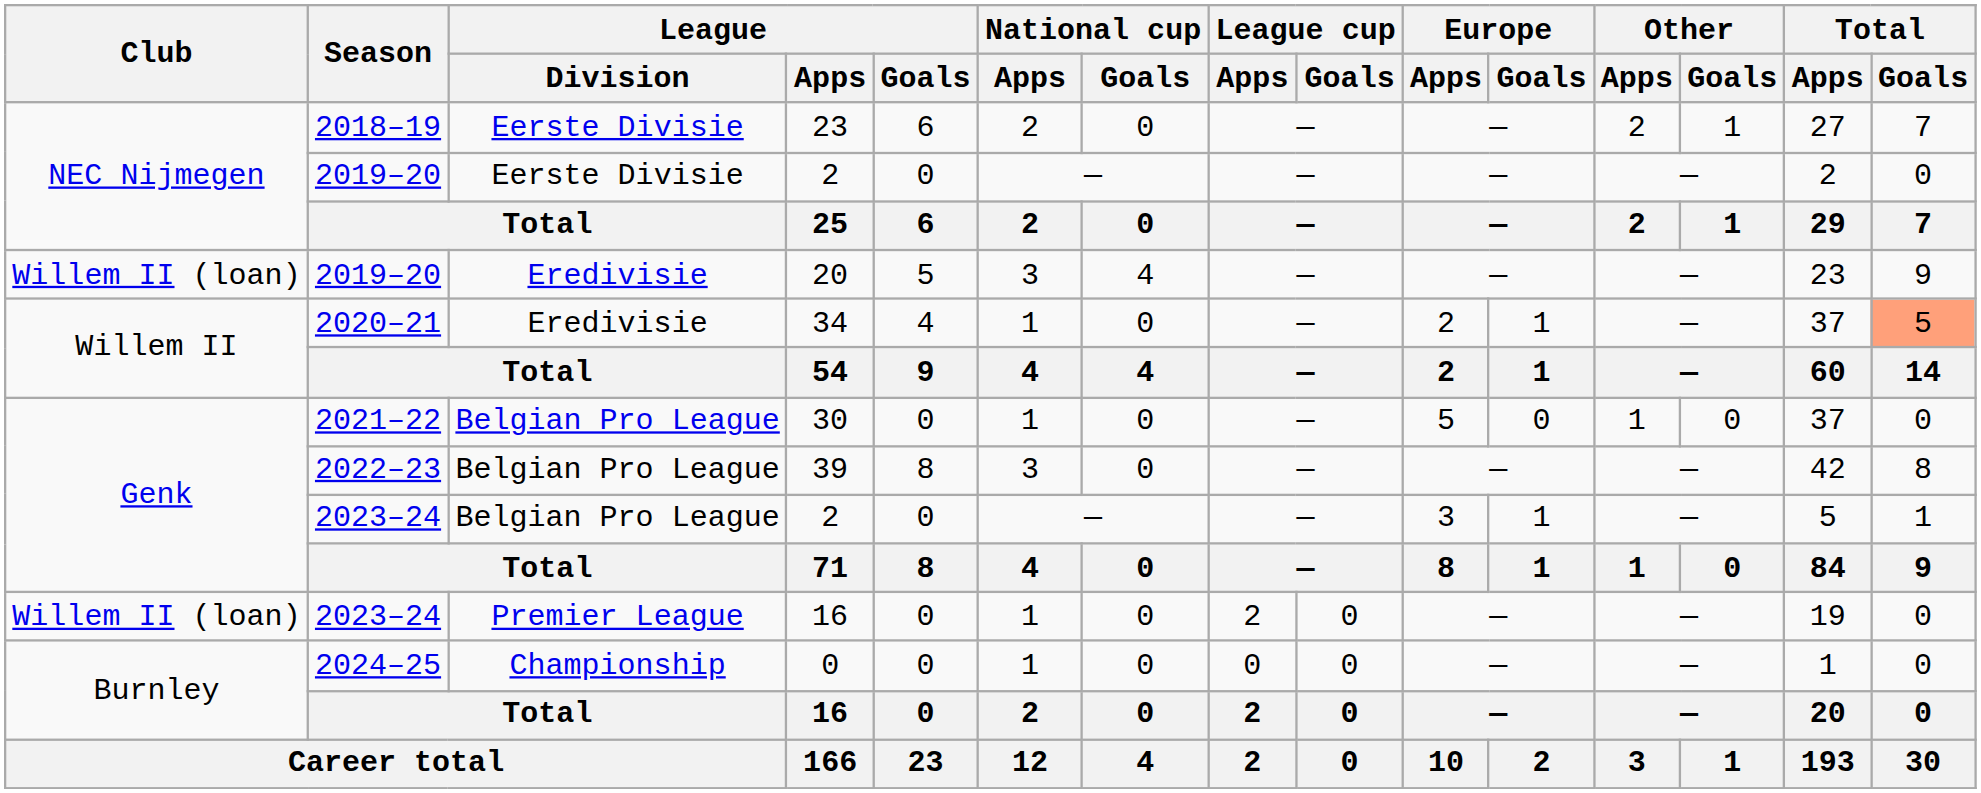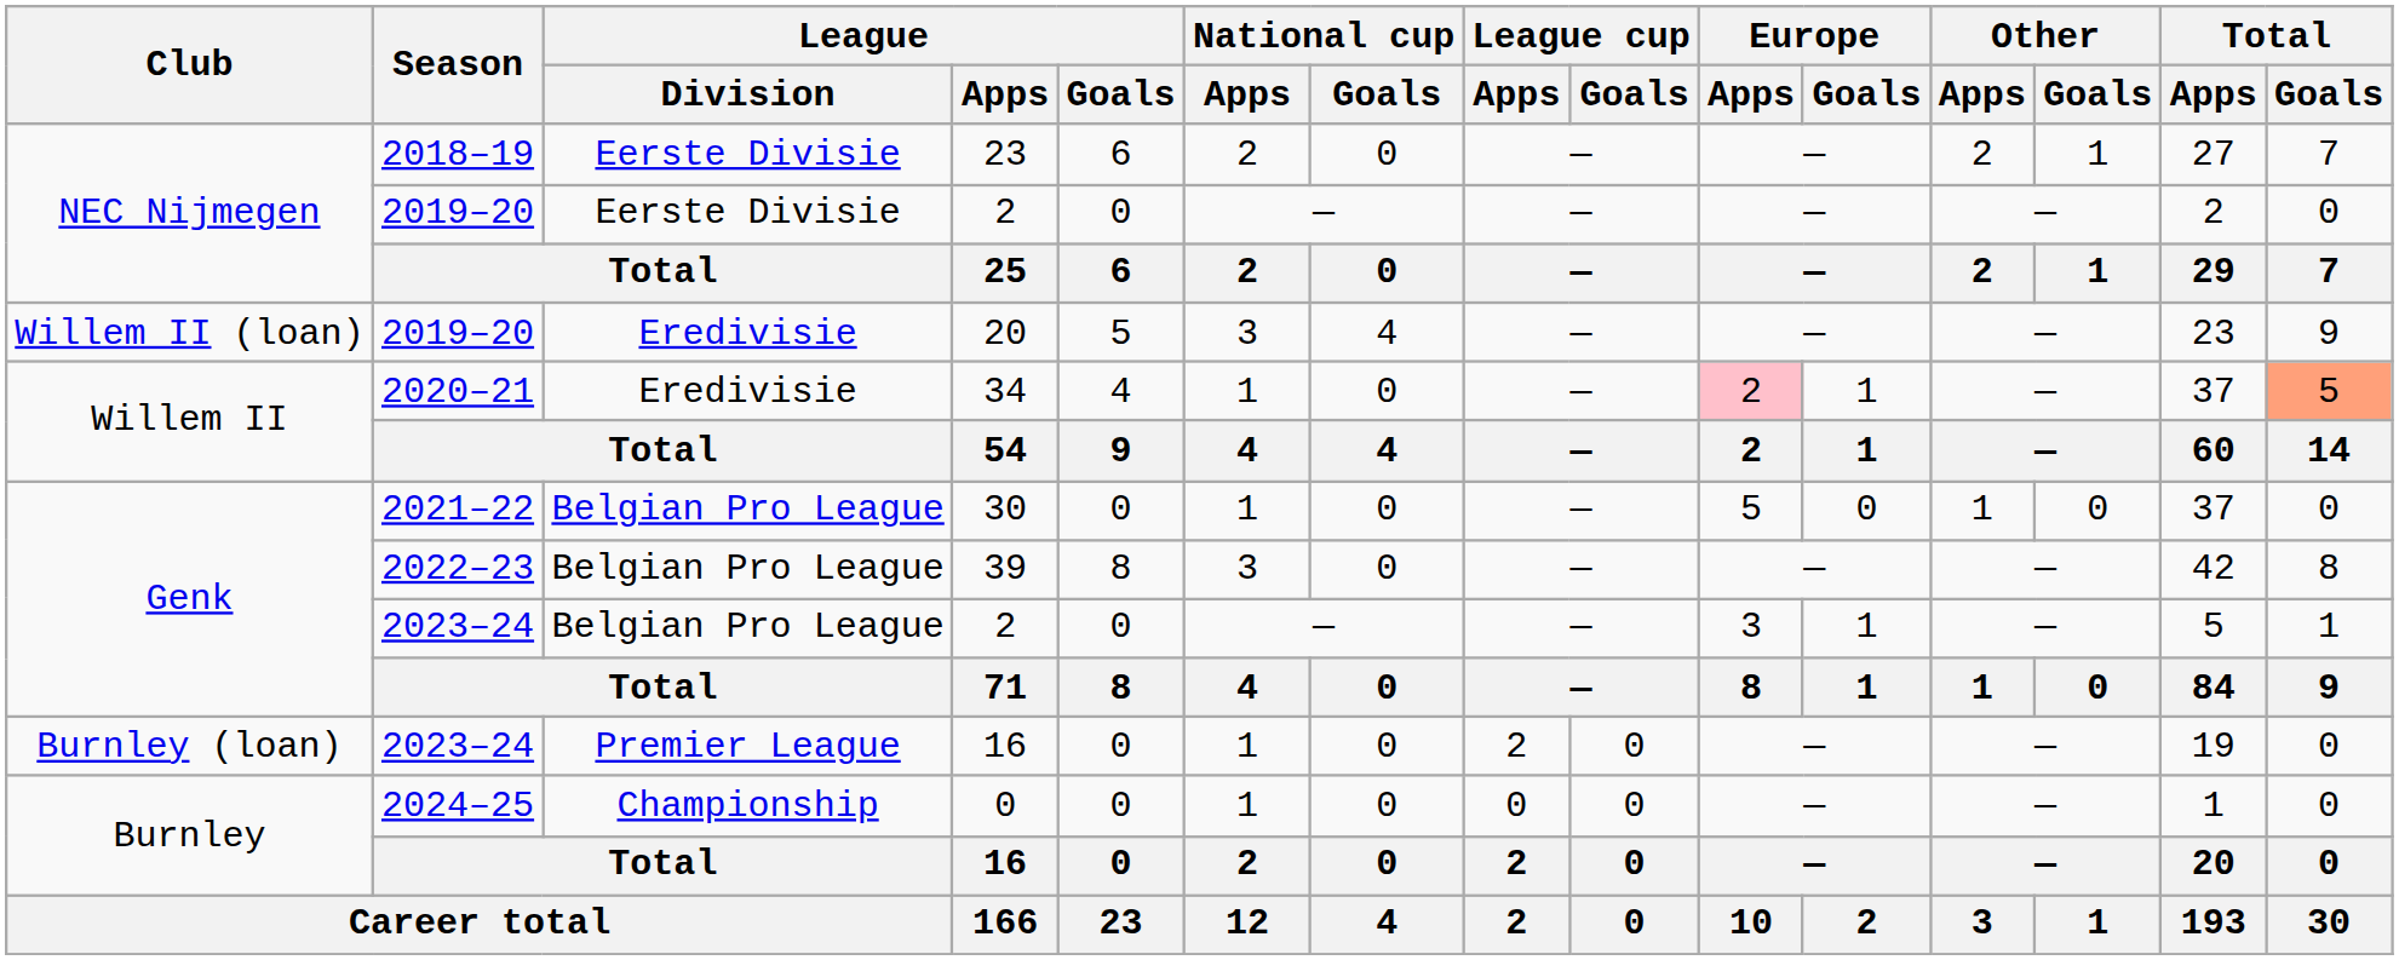 <table class="wikitable" style="text-align:center">
 <tr>
 <th rowspan="2">Club</th>
 <th rowspan="2">Season</th>
 <th colspan="3">League</th>
 <th colspan="2">National cup</th>
 <th colspan="2">League cup</th>
 <th colspan="2">Europe</th>
 <th colspan="2">Other</th>
 <th colspan="2">Total</th>
 </tr>
 <tr>
 <th>Division</th>
 <th>Apps</th>
 <th>Goals</th>
 <th>Apps</th>
 <th>Goals</th>
 <th>Apps</th>
 <th>Goals</th>
 <th>Apps</th>
 <th>Goals</th>
 <th>Apps</th>
 <th>Goals</th>
 <th>Apps</th>
 <th>Goals</th>
 </tr>
 <tr>
 <td rowspan="3"><a href='#'>NEC Nijmegen</a></td>
 <td><a href='#'>2018–19</a></td>
 <td><a href='#'>Eerste Divisie</a></td>
 <td>23</td>
 <td>6</td>
 <td>2</td>
 <td>0</td>
 <td colspan="2">—</td>
 <td colspan="2">—</td>
 <td>2</td>
 <td>1</td>
 <td>27</td>
 <td>7</td>
 </tr>
 <tr>
 <td><a href='#'>2019–20</a></td>
 <td>Eerste Divisie</td>
 <td>2</td>
 <td>0</td>
 <td colspan="2">—</td>
 <td colspan="2">—</td>
 <td colspan="2">—</td>
 <td colspan="2">—</td>
 <td>2</td>
 <td>0</td>
 </tr>
 <tr>
 <th colspan="2">Total</th>
 <th>25</th>
 <th>6</th>
 <th>2</th>
 <th>0</th>
 <th colspan="2">—</th>
 <th colspan="2">—</th>
 <th>2</th>
 <th>1</th>
 <th>29</th>
 <th>7</th>
 </tr>
 <tr>
 <td><a href='#'>Willem II</a> (loan)</td>
 <td><a href='#'>2019–20</a></td>
 <td><a href='#'>Eredivisie</a></td>
 <td>20</td>
 <td>5</td>
 <td>3</td>
 <td>4</td>
 <td colspan="2">—</td>
 <td colspan="2">—</td>
 <td colspan="2">—</td>
 <td>23</td>
 <td>9</td>
 </tr>
 <tr>
 <td rowspan="2">Willem II</td>
 <td><a href='#'>2020–21</a></td>
 <td>Eredivisie</td>
 <td>34</td>
 <td>4</td>
 <td>1</td>
 <td>0</td>
 <td colspan="2">—</td>
-<td>2</td>
+<td style="background: pink;">2</td>
 <td>1</td>
 <td colspan="2">—</td>
 <td>37</td>
 <td style="background: lightsalmon;">5</td>
 </tr>
 <tr>
 <th colspan="2">Total</th>
 <th>54</th>
 <th>9</th>
 <th>4</th>
 <th>4</th>
 <th colspan="2">—</th>
 <th>2</th>
 <th>1</th>
 <th colspan="2">—</th>
 <th>60</th>
 <th>14</th>
 </tr>
 <tr>
 <td rowspan="4"><a href='#'>Genk</a></td>
 <td><a href='#'>2021–22</a></td>
 <td><a href='#'>Belgian Pro League</a></td>
 <td>30</td>
 <td>0</td>
 <td>1</td>
 <td>0</td>
 <td colspan="2">—</td>
 <td>5</td>
 <td>0</td>
 <td>1</td>
 <td>0</td>
 <td>37</td>
 <td>0</td>
 </tr>
 <tr>
 <td><a href='#'>2022–23</a></td>
 <td>Belgian Pro League</td>
 <td>39</td>
 <td>8</td>
 <td>3</td>
 <td>0</td>
 <td colspan="2">—</td>
 <td colspan="2">—</td>
 <td colspan="2">—</td>
 <td>42</td>
 <td>8</td>
 </tr>
 <tr>
 <td><a href='#'>2023–24</a></td>
 <td>Belgian Pro League</td>
 <td>2</td>
 <td>0</td>
 <td colspan="2">—</td>
 <td colspan="2">—</td>
 <td>3</td>
 <td>1</td>
 <td colspan="2">—</td>
 <td>5</td>
 <td>1</td>
 </tr>
 <tr>
 <th colspan="2">Total</th>
 <th>71</th>
 <th>8</th>
 <th>4</th>
 <th>0</th>
 <th colspan="2">—</th>
 <th>8</th>
 <th>1</th>
 <th>1</th>
 <th>0</th>
 <th>84</th>
 <th>9</th>
 </tr>
 <tr>
-<td><a href='#'>Willem II</a> (loan)</td>
+<td><a href='#'>Burnley</a> (loan)</td>
 <td><a href='#'>2023–24</a></td>
 <td><a href='#'>Premier League</a></td>
 <td>16</td>
 <td>0</td>
 <td>1</td>
 <td>0</td>
 <td>2</td>
 <td>0</td>
 <td colspan="2">—</td>
 <td colspan="2">—</td>
 <td>19</td>
 <td>0</td>
 </tr>
 <tr>
 <td rowspan="2">Burnley</td>
 <td><a href='#'>2024–25</a></td>
 <td><a href='#'>Championship</a></td>
 <td>0</td>
 <td>0</td>
 <td>1</td>
 <td>0</td>
 <td>0</td>
 <td>0</td>
 <td colspan="2">—</td>
 <td colspan="2">—</td>
 <td>1</td>
 <td>0</td>
 </tr>
 <tr>
 <th colspan="2">Total</th>
 <th>16</th>
 <th>0</th>
 <th>2</th>
 <th>0</th>
 <th>2</th>
 <th>0</th>
 <th colspan="2">—</th>
 <th colspan="2">—</th>
 <th>20</th>
 <th>0</th>
 </tr>
 <tr>
 <th colspan="3">Career total</th>
 <th>166</th>
 <th>23</th>
 <th>12</th>
 <th>4</th>
 <th>2</th>
 <th>0</th>
 <th>10</th>
 <th>2</th>
 <th>3</th>
 <th>1</th>
 <th>193</th>
 <th>30</th>
 </tr>
 </table>
